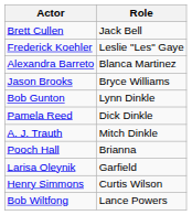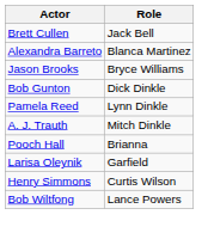 <table class="wikitable">
 <tr>
 <th>Actor</th>
 <th>Role</th>
 </tr>
 <tr>
 <td><a href='#'>Brett Cullen</a></td>
 <td>Jack Bell</td>
-</tr>
-<tr>
-<td><a href='#'>Frederick Koehler</a></td>
-<td>Leslie "Les" Gaye</td>
 </tr>
 <tr>
 <td><a href='#'>Alexandra Barreto</a></td>
 <td>Blanca Martinez</td>
 </tr>
 <tr>
 <td><a href='#'>Jason Brooks</a></td>
 <td>Bryce Williams</td>
 </tr>
 <tr>
 <td><a href='#'>Bob Gunton</a></td>
-<td>Lynn Dinkle</td>
+<td>Dick Dinkle</td>
 </tr>
 <tr>
 <td><a href='#'>Pamela Reed</a></td>
-<td>Dick Dinkle</td>
+<td>Lynn Dinkle</td>
 </tr>
 <tr>
 <td><a href='#'>A. J. Trauth</a></td>
 <td>Mitch Dinkle</td>
 </tr>
 <tr>
 <td><a href='#'>Pooch Hall</a></td>
 <td>Brianna</td>
 </tr>
 <tr>
 <td><a href='#'>Larisa Oleynik</a></td>
 <td>Garfield</td>
 </tr>
 <tr>
 <td><a href='#'>Henry Simmons</a></td>
 <td>Curtis Wilson</td>
 </tr>
 <tr>
 <td><a href='#'>Bob Wiltfong</a></td>
 <td>Lance Powers</td>
 </tr>
 </table>
